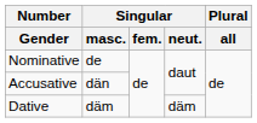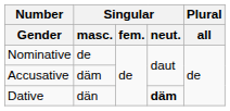 <table class="wikitable">
 <tr>
 <th>Number</th>
 <th colspan="3"><strong>Singular</strong></th>
 <th>Plural</th>
 </tr>
 <tr>
 <th>Gender</th>
 <th>masc.</th>
 <th>fem.</th>
 <th>neut.</th>
 <th>all</th>
 </tr>
 <tr>
 <td>Nominative</td>
 <td>de</td>
 <td rowspan="3">de</td>
 <td rowspan="2">daut</td>
 <td rowspan="3">de</td>
 </tr>
 <tr>
 <td>Accusative</td>
-<td>dän</td>
+<td>däm</td>
 </tr>
 <tr>
 <td>Dative</td>
-<td>däm</td>
-<td>däm</td>
+<td>dän</td>
+<td><strong>däm</strong></td>
 </tr>
 </table>
